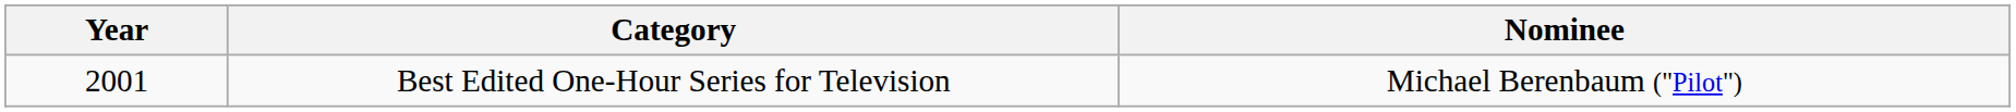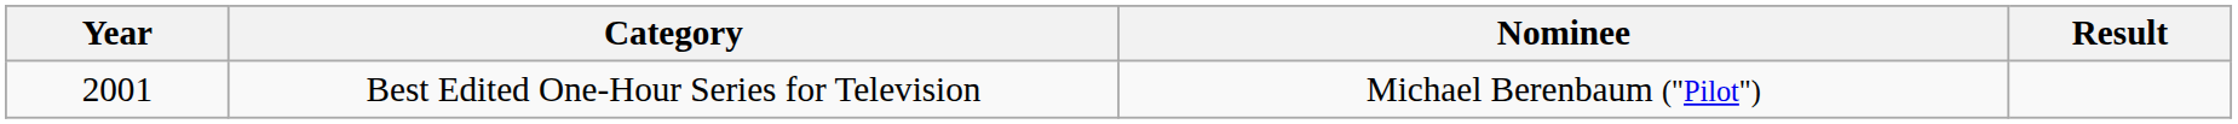 <table class="wikitable" width="80%">
 <tr>
 <th width="10%">Year</th>
 <th width="40%">Category</th>
 <th width="40%">Nominee</th>
+<th width="10%">Result</th>
 </tr>
 <tr>
 <td align="center">2001</td>
 <td align="center">Best Edited One-Hour Series for Television</td>
 <td align="center">Michael Berenbaum <small>("<a href='#'>Pilot</a>")</small></td>
+<td></td>
 </tr>
 </table>
